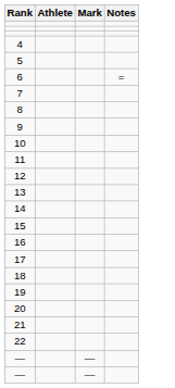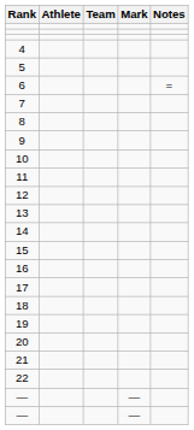 <table class="wikitable sortable" style="text-align:center">
 <tr>
 <th>Rank</th>
 <th>Athlete</th>
+<th>Team</th>
 <th>Mark</th>
 <th>Notes</th>
 </tr>
 <tr>
 <td></td>
 <td align=left></td>
+<td></td>
 <td><strong></strong></td>
 <td></td>
 </tr>
 <tr>
 <td></td>
 <td align=left></td>
+<td></td>
 <td><strong></strong></td>
 <td></td>
 </tr>
 <tr>
 <td></td>
 <td align=left></td>
+<td></td>
 <td><strong></strong></td>
 <td></td>
 </tr>
 <tr>
 <td>4</td>
 <td align=left></td>
+<td></td>
 <td><strong></strong></td>
 <td></td>
 </tr>
 <tr>
 <td>5</td>
 <td align=left></td>
+<td></td>
 <td><strong></strong></td>
 <td></td>
 </tr>
 <tr>
 <td>6</td>
 <td align=left></td>
+<td></td>
 <td><strong></strong></td>
 <td>=</td>
 </tr>
 <tr>
 <td>7</td>
 <td align=left></td>
+<td></td>
 <td><strong></strong></td>
 <td></td>
 </tr>
 <tr>
 <td>8</td>
 <td align=left></td>
+<td></td>
 <td><strong></strong></td>
 <td></td>
 </tr>
 <tr>
 <td>9</td>
 <td align=left></td>
+<td></td>
 <td><strong></strong></td>
 <td></td>
 </tr>
 <tr>
 <td>10</td>
 <td align=left></td>
+<td></td>
 <td><strong></strong></td>
 <td></td>
 </tr>
 <tr>
 <td>11</td>
 <td align=left></td>
+<td></td>
 <td><strong></strong></td>
 <td></td>
 </tr>
 <tr>
 <td>12</td>
 <td align=left></td>
+<td></td>
 <td><strong></strong></td>
 <td></td>
 </tr>
 <tr>
 <td>13</td>
 <td align=left></td>
+<td></td>
 <td><strong></strong></td>
 <td></td>
 </tr>
 <tr>
 <td>14</td>
 <td align=left></td>
+<td></td>
 <td><strong></strong></td>
 <td></td>
 </tr>
 <tr>
 <td>15</td>
 <td align=left></td>
+<td></td>
 <td><strong></strong></td>
 <td></td>
 </tr>
 <tr>
 <td>16</td>
 <td align=left></td>
+<td></td>
 <td><strong></strong></td>
 <td></td>
 </tr>
 <tr>
 <td>17</td>
 <td align=left></td>
+<td></td>
 <td><strong></strong></td>
 <td></td>
 </tr>
 <tr>
 <td>18</td>
 <td align=left></td>
+<td></td>
 <td><strong></strong></td>
 <td></td>
 </tr>
 <tr>
 <td>19</td>
 <td align=left></td>
+<td></td>
 <td><strong></strong></td>
 <td></td>
 </tr>
 <tr>
 <td>20</td>
 <td align=left></td>
+<td></td>
 <td><strong></strong></td>
 <td></td>
 </tr>
 <tr>
 <td>21</td>
 <td align=left></td>
+<td></td>
 <td><strong></strong></td>
 <td></td>
 </tr>
 <tr>
 <td>22</td>
 <td align=left></td>
+<td></td>
 <td><strong></strong></td>
 <td></td>
 </tr>
 <tr>
 <td data-sort-value=23>—</td>
 <td align=left></td>
+<td></td>
 <td>—</td>
 <td></td>
 </tr>
 <tr>
 <td data-sort-value=23>—</td>
 <td align=left></td>
+<td></td>
 <td>—</td>
 <td></td>
 </tr>
 </table>
